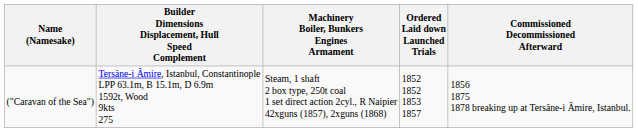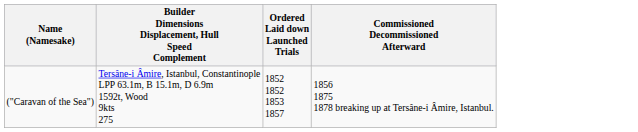 <table class="wikitable" style="font-size:90%;">
 <tr bgcolor="#e6e9ff">
 <th>Name<br>(Namesake)</th>
 <th>Builder<br>Dimensions<br>Displacement, Hull<br>Speed<br>Complement</th>
-<th>Machinery<br>Boiler, Bunkers<br>Engines<br>Armament</th>
 <th>Ordered<br>Laid down<br>Launched<br>Trials</th>
 <th>Commissioned<br>Decommissioned<br>Afterward</th>
 </tr>
 <tr ---->
 <td><br>("Caravan of the Sea")</td>
 <td> <a href='#'>Tersâne-i Âmire</a>, Istanbul, Constantinople<br>LPP 63.1m, B 15.1m, D 6.9m<br>1592t, Wood<br>9kts<br>275</td>
-<td>Steam, 1 shaft<br>2 box type, 250t coal<br>1 set direct action 2cyl., R Naipier<br>42xguns (1857), 2xguns (1868)</td>
 <td>1852<br>1852<br>1853<br>1857</td>
 <td>1856<br>1875<br>1878 breaking up at Tersâne-i Âmire, Istanbul.</td>
 </tr>
 </table>
